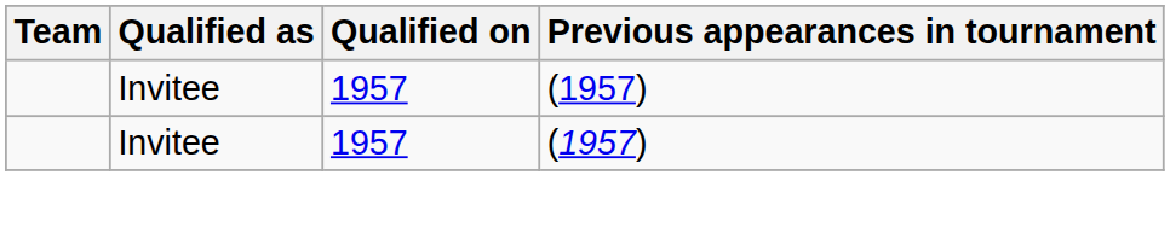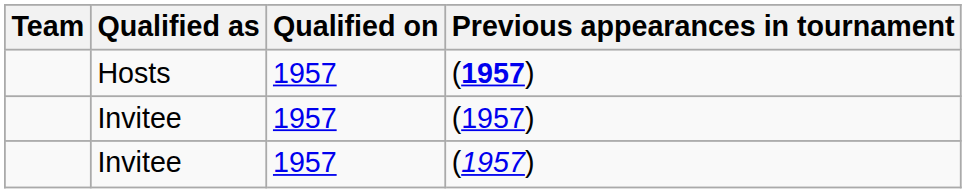 <table class="wikitable sortable" style="text-align:left;">
 <tr>
 <th>Team</th>
 <th>Qualified as</th>
 <th>Qualified on</th>
 <th>Previous appearances in tournament</th>
+</tr>
+<tr>
+<td></td>
+<td>Hosts</td>
+<td><a href='#'>1957</a></td>
+<td> (<strong><a href='#'>1957</a></strong>)</td>
 </tr>
 <tr>
 <td></td>
 <td>Invitee</td>
 <td><a href='#'>1957</a></td>
 <td> (<a href='#'>1957</a>)</td>
 </tr>
 <tr>
 <td></td>
 <td>Invitee</td>
 <td><a href='#'>1957</a></td>
 <td> (<em><a href='#'>1957</a></em>)</td>
 </tr>
 </table>
